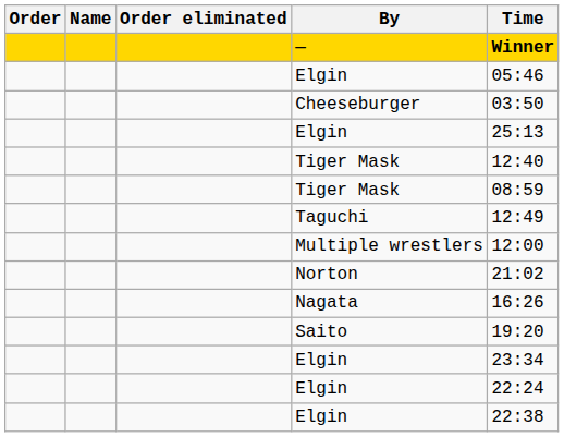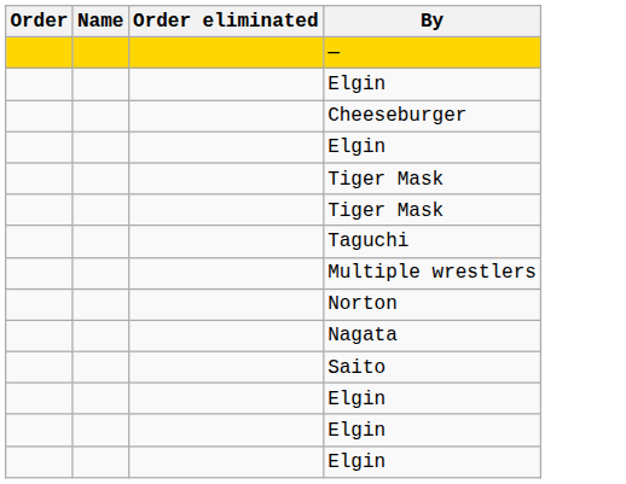 <table class="wikitable sortable">
 <tr>
 <th>Order</th>
 <th>Name</th>
 <th>Order eliminated</th>
 <th>By</th>
-<th>Time</th>
 </tr>
 <tr style="background:gold">
 <td></td>
 <td><strong></strong></td>
 <td></td>
 <td>—</td>
-<td><strong>Winner</strong></td>
 </tr>
 <tr>
 <td></td>
 <td></td>
 <td></td>
 <td>Elgin</td>
-<td>05:46</td>
 </tr>
 <tr>
 <td></td>
 <td></td>
 <td></td>
 <td>Cheeseburger</td>
-<td>03:50</td>
 </tr>
 <tr>
 <td></td>
 <td></td>
 <td></td>
 <td>Elgin</td>
-<td>25:13</td>
 </tr>
 <tr>
 <td></td>
 <td></td>
 <td></td>
 <td>Tiger Mask</td>
-<td>12:40</td>
 </tr>
 <tr>
 <td></td>
 <td></td>
 <td></td>
 <td>Tiger Mask</td>
-<td>08:59</td>
 </tr>
 <tr>
 <td></td>
 <td></td>
 <td></td>
 <td>Taguchi</td>
-<td>12:49</td>
 </tr>
 <tr>
 <td></td>
 <td></td>
 <td></td>
 <td>Multiple wrestlers</td>
-<td>12:00</td>
 </tr>
 <tr>
 <td></td>
 <td></td>
 <td></td>
 <td>Norton</td>
-<td>21:02</td>
 </tr>
 <tr>
 <td></td>
 <td></td>
 <td></td>
 <td>Nagata</td>
-<td>16:26</td>
 </tr>
 <tr>
 <td></td>
 <td></td>
 <td></td>
 <td>Saito</td>
-<td>19:20</td>
 </tr>
 <tr>
 <td></td>
 <td></td>
 <td></td>
 <td>Elgin</td>
-<td>23:34</td>
 </tr>
 <tr>
 <td></td>
 <td></td>
 <td></td>
 <td>Elgin</td>
-<td>22:24</td>
 </tr>
 <tr>
 <td></td>
 <td></td>
 <td></td>
 <td>Elgin</td>
-<td>22:38</td>
 </tr>
 </table>
